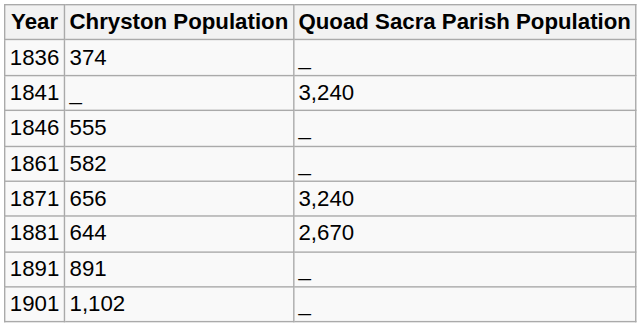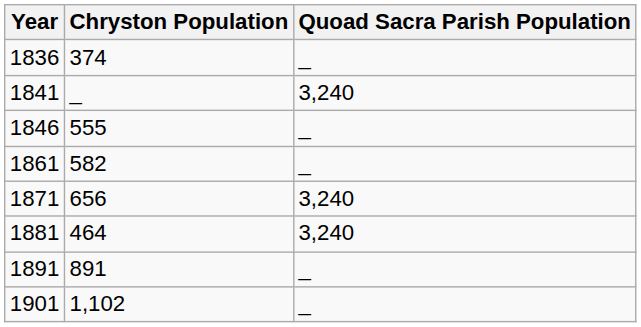 <table class="wikitable">
 <tr>
 <th>Year</th>
 <th>Chryston Population</th>
 <th>Quoad Sacra Parish Population</th>
 </tr>
 <tr>
 <td>1836</td>
 <td>374</td>
 <td>_</td>
 </tr>
 <tr>
 <td>1841</td>
 <td>_</td>
 <td>3,240</td>
 </tr>
 <tr>
 <td>1846</td>
 <td>555</td>
 <td>_</td>
 </tr>
 <tr>
 <td>1861</td>
 <td>582</td>
 <td>_</td>
 </tr>
 <tr>
 <td>1871</td>
 <td>656</td>
 <td>3,240</td>
 </tr>
 <tr>
 <td>1881</td>
-<td>644</td>
-<td>2,670</td>
+<td>464</td>
+<td>3,240</td>
 </tr>
 <tr>
 <td>1891</td>
 <td>891</td>
 <td>_</td>
 </tr>
 <tr>
 <td>1901</td>
 <td>1,102</td>
 <td>_</td>
 </tr>
 </table>
